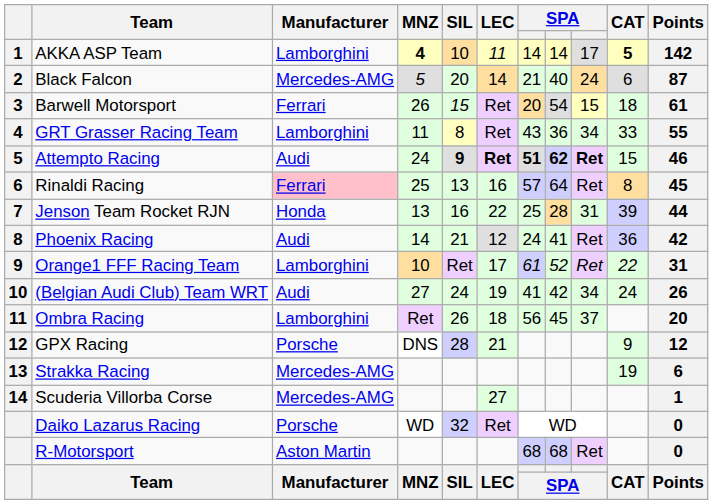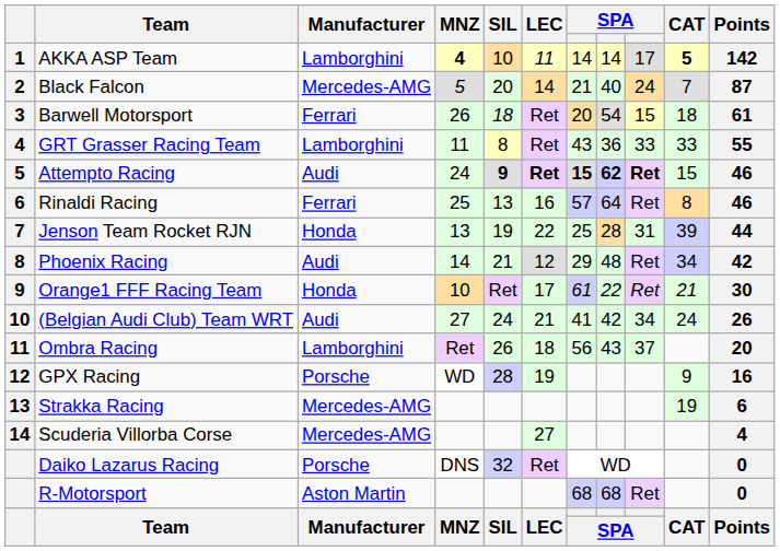 <table class="wikitable" style="font-size: 85%; text-align:center;">
 <tr>
 <th rowspan=2></th>
 <th rowspan=2>Team</th>
 <th rowspan=2>Manufacturer</th>
 <th rowspan=2>MNZ<br></th>
 <th rowspan=2>SIL<br></th>
 <th rowspan=2>LEC<br></th>
 <th colspan=3><a href='#'>SPA</a><br></th>
 <th rowspan=2>CAT<br></th>
 <th rowspan=2>Points</th>
 </tr>
 <tr>
 <th></th>
 <th></th>
 <th></th>
 </tr>
 <tr>
 <th>1</th>
 <td align=left> AKKA ASP Team</td>
 <td align=left><a href='#'>Lamborghini</a></td>
 <td style="background:#FFFFBF;"><strong>4</strong></td>
 <td style="background:#FFDF9F;">10</td>
 <td style="background:#FFFFBF;"><em>11</em></td>
 <td style="background:#FFFFBF;">14</td>
 <td style="background:#FFFFBF;">14</td>
 <td style="background:#DFDFDF;">17</td>
 <td style="background:#FFFFBF;"><strong>5</strong></td>
 <th>142</th>
 </tr>
 <tr>
 <th>2</th>
 <td align=left> Black Falcon</td>
 <td align=left><a href='#'>Mercedes-AMG</a></td>
 <td style="background:#DFDFDF;"><em>5</em></td>
 <td style="background:#DFFFDF;">20</td>
 <td style="background:#FFDF9F;">14</td>
 <td style="background:#DFFFDF;">21</td>
 <td style="background:#DFFFDF;">40</td>
 <td style="background:#FFDF9F;">24</td>
-<td style="background:#DFDFDF;">6</td>
+<td style="background:#DFDFDF;">7</td>
 <th>87</th>
 </tr>
 <tr>
 <th>3</th>
 <td align=left> Barwell Motorsport</td>
 <td align=left><a href='#'>Ferrari</a></td>
 <td style="background:#DFFFDF;">26</td>
-<td style="background:#DFFFDF;"><em>15</em></td>
+<td style="background:#DFFFDF;"><em>18</em></td>
 <td style="background:#EFCFFF;">Ret</td>
 <td style="background:#FFDF9F;">20</td>
 <td style="background:#DFDFDF;">54</td>
 <td style="background:#FFFFBF;">15</td>
 <td style="background:#DFFFDF;">18</td>
 <th>61</th>
 </tr>
 <tr>
 <th>4</th>
 <td align=left> <a href='#'>GRT Grasser Racing Team</a></td>
 <td align=left><a href='#'>Lamborghini</a></td>
 <td style="background:#DFFFDF;">11</td>
 <td style="background:#FFFFBF;">8</td>
 <td style="background:#EFCFFF;">Ret</td>
 <td style="background:#DFFFDF;">43</td>
 <td style="background:#DFFFDF;">36</td>
-<td style="background:#DFFFDF;">34</td>
+<td style="background:#DFFFDF;">33</td>
 <td style="background:#DFFFDF;">33</td>
 <th>55</th>
 </tr>
 <tr>
 <th>5</th>
 <td align=left> <a href='#'>Attempto Racing</a></td>
 <td align=left><a href='#'>Audi</a></td>
 <td style="background:#DFFFDF;">24</td>
 <td style="background:#DFDFDF;"><strong>9</strong></td>
 <td style="background:#EFCFFF;"><strong>Ret</strong></td>
-<td style="background:#DFDFDF;"><strong>51</strong></td>
+<td style="background:#DFDFDF;"><strong>15</strong></td>
 <td style="background:#CFCFFF;"><strong>62</strong></td>
 <td style="background:#EFCFFF;"><strong>Ret</strong></td>
 <td style="background:#DFFFDF;">15</td>
 <th>46</th>
 </tr>
 <tr>
 <th>6</th>
 <td align=left> Rinaldi Racing</td>
-<td align=left style="background: pink;"><a href='#'>Ferrari</a></td>
+<td align=left><a href='#'>Ferrari</a></td>
 <td style="background:#DFFFDF;">25</td>
 <td style="background:#DFFFDF;">13</td>
 <td style="background:#DFFFDF;">16</td>
 <td style="background:#CFCFFF;">57</td>
 <td style="background:#CFCFFF;">64</td>
 <td style="background:#EFCFFF;">Ret</td>
 <td style="background:#FFDF9F;">8</td>
-<th>45</th>
+<th>46</th>
 </tr>
 <tr>
 <th>7</th>
 <td align=left> <a href='#'>Jenson</a> Team Rocket RJN</td>
 <td align=left><a href='#'>Honda</a></td>
 <td style="background:#DFFFDF;">13</td>
-<td style="background:#DFFFDF;">16</td>
+<td style="background:#DFFFDF;">19</td>
 <td style="background:#DFFFDF;">22</td>
 <td style="background:#DFFFDF;">25</td>
 <td style="background:#FFDF9F;">28</td>
 <td style="background:#DFFFDF;">31</td>
 <td style="background:#CFCFFF;">39</td>
 <th>44</th>
 </tr>
 <tr>
 <th>8</th>
 <td align=left> <a href='#'>Phoenix Racing</a></td>
 <td align=left><a href='#'>Audi</a></td>
 <td style="background:#DFFFDF;">14</td>
 <td style="background:#DFFFDF;">21</td>
 <td style="background:#DFDFDF;">12</td>
-<td style="background:#DFFFDF;">24</td>
-<td style="background:#DFFFDF;">41</td>
+<td style="background:#DFFFDF;">29</td>
+<td style="background:#DFFFDF;">48</td>
 <td style="background:#EFCFFF;">Ret</td>
-<td style="background:#CFCFFF;">36</td>
+<td style="background:#CFCFFF;">34</td>
 <th>42</th>
 </tr>
 <tr>
 <th>9</th>
 <td align=left> <a href='#'>Orange1 FFF Racing Team</a></td>
-<td align=left><a href='#'>Lamborghini</a></td>
+<td align=left><a href='#'>Honda</a></td>
 <td style="background:#FFDF9F;">10</td>
 <td style="background:#EFCFFF;">Ret</td>
 <td style="background:#DFFFDF;">17</td>
 <td style="background:#CFCFFF;"><em>61</em></td>
-<td style="background:#DFFFDF;"><em>52</em></td>
+<td style="background:#DFFFDF;"><em>22</em></td>
 <td style="background:#EFCFFF;"><em>Ret</em></td>
-<td style="background:#DFFFDF;"><em>22</em></td>
-<th>31</th>
+<td style="background:#DFFFDF;"><em>21</em></td>
+<th>30</th>
 </tr>
 <tr>
 <th>10</th>
 <td align=left> <a href='#'>(Belgian Audi Club) Team WRT</a></td>
 <td align=left><a href='#'>Audi</a></td>
 <td style="background:#DFFFDF;">27</td>
 <td style="background:#DFFFDF;">24</td>
-<td style="background:#DFFFDF;">19</td>
+<td style="background:#DFFFDF;">21</td>
 <td style="background:#DFFFDF;">41</td>
 <td style="background:#DFFFDF;">42</td>
 <td style="background:#DFFFDF;">34</td>
 <td style="background:#DFFFDF;">24</td>
 <th>26</th>
 </tr>
 <tr>
 <th>11</th>
 <td align=left> <a href='#'>Ombra Racing</a></td>
 <td align=left><a href='#'>Lamborghini</a></td>
 <td style="background:#EFCFFF;">Ret</td>
 <td style="background:#DFFFDF;">26</td>
 <td style="background:#DFFFDF;">18</td>
 <td style="background:#DFFFDF;">56</td>
-<td style="background:#DFFFDF;">45</td>
+<td style="background:#DFFFDF;">43</td>
 <td style="background:#DFFFDF;">37</td>
 <td></td>
 <th>20</th>
 </tr>
 <tr>
 <th>12</th>
 <td align=left> GPX Racing</td>
 <td align=left><a href='#'>Porsche</a></td>
-<td style="background:#FFFFFF;">DNS</td>
+<td style="background:#FFFFFF;">WD</td>
 <td style="background:#CFCFFF;">28</td>
-<td style="background:#DFFFDF;">21</td>
+<td style="background:#DFFFDF;">19</td>
 <td></td>
 <td></td>
 <td></td>
 <td style="background:#DFFFDF;">9</td>
-<th>12</th>
+<th>16</th>
 </tr>
 <tr>
 <th>13</th>
 <td align=left> <a href='#'>Strakka Racing</a></td>
 <td align=left><a href='#'>Mercedes-AMG</a></td>
 <td></td>
 <td></td>
 <td></td>
 <td></td>
 <td></td>
 <td></td>
 <td style="background:#DFFFDF;">19</td>
 <th>6</th>
 </tr>
 <tr>
 <th>14</th>
 <td align=left> Scuderia Villorba Corse</td>
 <td align=left><a href='#'>Mercedes-AMG</a></td>
 <td></td>
 <td></td>
 <td style="background:#DFFFDF;">27</td>
 <td></td>
 <td></td>
 <td></td>
 <td></td>
-<th>1</th>
+<th>4</th>
 </tr>
 <tr>
 <th></th>
 <td align=left> <a href='#'>Daiko Lazarus Racing</a></td>
 <td align=left><a href='#'>Porsche</a></td>
-<td style="background:#FFFFFF;">WD</td>
+<td style="background:#FFFFFF;">DNS</td>
 <td style="background:#CFCFFF;">32</td>
 <td style="background:#EFCFFF;">Ret</td>
 <td colspan=3 style="background:#FFFFFF;">WD</td>
 <td></td>
 <th>0</th>
 </tr>
 <tr>
 <th></th>
 <td align=left> <a href='#'>R-Motorsport</a></td>
 <td align=left><a href='#'>Aston Martin</a></td>
 <td></td>
 <td></td>
 <td></td>
 <td style="background:#CFCFFF;">68</td>
 <td style="background:#CFCFFF;">68</td>
 <td style="background:#EFCFFF;">Ret</td>
 <td></td>
 <th>0</th>
 </tr>
 <tr valign="top">
 <th valign=middle rowspan=2></th>
 <th valign=middle rowspan=2>Team</th>
 <th valign=middle rowspan=2>Manufacturer</th>
 <th valign=middle rowspan=2>MNZ<br></th>
 <th valign=middle rowspan=2>SIL<br></th>
 <th valign=middle rowspan=2>LEC<br></th>
 <th></th>
 <th></th>
 <th></th>
 <th valign=middle rowspan=2>CAT<br></th>
 <th valign=middle rowspan=2>Points</th>
 </tr>
 <tr>
 <th colspan=3><a href='#'>SPA</a><br></th>
 </tr>
 </table>
